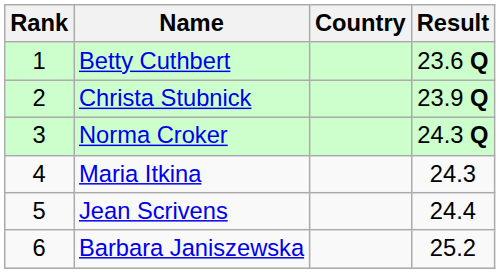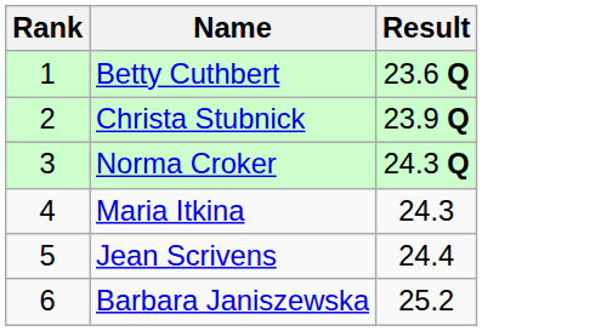 <table class="wikitable" style="text-align:center">
 <tr>
 <th>Rank</th>
 <th>Name</th>
-<th>Country</th>
 <th>Result</th>
 </tr>
 <tr bgcolor=ccffcc>
 <td>1</td>
 <td align="left"><a href='#'>Betty Cuthbert</a></td>
-<td align="left"></td>
 <td>23.6 <strong>Q</strong></td>
 </tr>
 <tr bgcolor=ccffcc>
 <td>2</td>
 <td align="left"><a href='#'>Christa Stubnick</a></td>
-<td align="left"></td>
 <td>23.9 <strong>Q</strong></td>
 </tr>
 <tr bgcolor=ccffcc>
 <td>3</td>
 <td align="left"><a href='#'>Norma Croker</a></td>
-<td align="left"></td>
 <td>24.3 <strong>Q</strong></td>
 </tr>
 <tr>
 <td>4</td>
 <td align="left"><a href='#'>Maria Itkina</a></td>
-<td align="left"></td>
 <td>24.3</td>
 </tr>
 <tr>
 <td>5</td>
 <td align="left"><a href='#'>Jean Scrivens</a></td>
-<td align="left"></td>
 <td>24.4</td>
 </tr>
 <tr>
 <td>6</td>
 <td align="left"><a href='#'>Barbara Janiszewska</a></td>
-<td align="left"></td>
 <td>25.2</td>
 </tr>
 </table>
